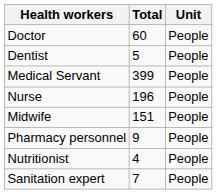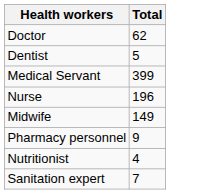 <table class="wikitable">
 <tr>
 <th>Health workers</th>
 <th>Total</th>
-<th>Unit</th>
 </tr>
 <tr>
 <td>Doctor</td>
-<td>60</td>
-<td>People</td>
+<td>62</td>
 </tr>
 <tr>
 <td>Dentist</td>
 <td>5</td>
-<td>People</td>
 </tr>
 <tr>
 <td>Medical Servant</td>
 <td>399</td>
-<td>People</td>
 </tr>
 <tr>
 <td>Nurse</td>
 <td>196</td>
-<td>People</td>
 </tr>
 <tr>
 <td>Midwife</td>
-<td>151</td>
-<td>People</td>
+<td>149</td>
 </tr>
 <tr>
 <td>Pharmacy personnel</td>
 <td>9</td>
-<td>People</td>
 </tr>
 <tr>
 <td>Nutritionist</td>
 <td>4</td>
-<td>People</td>
 </tr>
 <tr>
 <td>Sanitation expert</td>
 <td>7</td>
-<td>People</td>
 </tr>
 </table>
